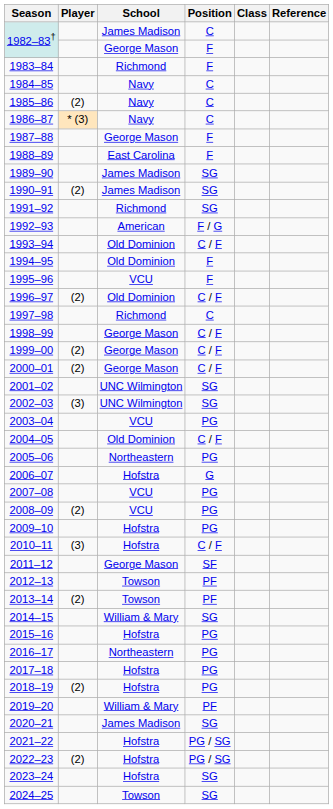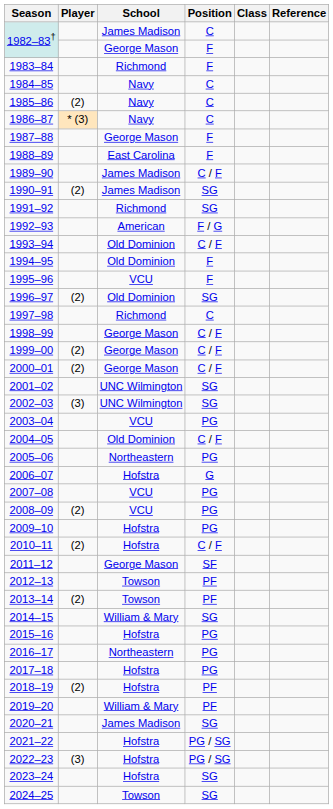 <table class="wikitable sortable">
 <tr>
 <th>Season</th>
 <th>Player</th>
 <th>School</th>
 <th>Position</th>
 <th>Class</th>
 <th class="unsortable">Reference</th>
 </tr>
 <tr align=center>
 <td style="background-color:#CFECEC;" rowspan=2><a href='#'>1982–83</a><sup>†</sup></td>
 <td></td>
 <td><a href='#'>James Madison</a></td>
 <td><a href='#'>C</a></td>
 <td></td>
 <td></td>
 </tr>
 <tr align=center>
 <td></td>
 <td><a href='#'>George Mason</a></td>
 <td><a href='#'>F</a></td>
 <td></td>
 <td></td>
 </tr>
 <tr align=center>
 <td><a href='#'>1983–84</a></td>
 <td></td>
 <td><a href='#'>Richmond</a></td>
 <td><a href='#'>F</a></td>
 <td></td>
 <td></td>
 </tr>
 <tr align=center>
 <td><a href='#'>1984–85</a></td>
 <td></td>
 <td><a href='#'>Navy</a></td>
 <td><a href='#'>C</a></td>
 <td></td>
 <td></td>
 </tr>
 <tr align=center>
 <td><a href='#'>1985–86</a></td>
 <td> (2)</td>
 <td><a href='#'>Navy</a></td>
 <td><a href='#'>C</a></td>
 <td></td>
 <td></td>
 </tr>
 <tr align=center>
 <td><a href='#'>1986–87</a></td>
 <td style="background-color:#FFE6BD">* (3)</td>
 <td><a href='#'>Navy</a></td>
 <td><a href='#'>C</a></td>
 <td></td>
 <td></td>
 </tr>
 <tr align=center>
 <td><a href='#'>1987–88</a></td>
 <td></td>
 <td><a href='#'>George Mason</a></td>
 <td><a href='#'>F</a></td>
 <td></td>
 <td></td>
 </tr>
 <tr align=center>
 <td><a href='#'>1988–89</a></td>
 <td></td>
 <td><a href='#'>East Carolina</a></td>
 <td><a href='#'>F</a></td>
 <td></td>
 <td></td>
 </tr>
 <tr align=center>
 <td><a href='#'>1989–90</a></td>
 <td></td>
 <td><a href='#'>James Madison</a></td>
-<td><a href='#'>SG</a></td>
+<td><a href='#'>C</a> / <a href='#'>F</a></td>
 <td></td>
 <td></td>
 </tr>
 <tr align=center>
 <td><a href='#'>1990–91</a></td>
 <td> (2)</td>
 <td><a href='#'>James Madison</a></td>
 <td><a href='#'>SG</a></td>
 <td></td>
 <td></td>
 </tr>
 <tr align=center>
 <td><a href='#'>1991–92</a></td>
 <td></td>
 <td><a href='#'>Richmond</a></td>
 <td><a href='#'>SG</a></td>
 <td></td>
 <td></td>
 </tr>
 <tr align=center>
 <td><a href='#'>1992–93</a></td>
 <td></td>
 <td><a href='#'>American</a></td>
 <td><a href='#'>F</a> / <a href='#'>G</a></td>
 <td></td>
 <td></td>
 </tr>
 <tr align=center>
 <td><a href='#'>1993–94</a></td>
 <td></td>
 <td><a href='#'>Old Dominion</a></td>
 <td><a href='#'>C</a> / <a href='#'>F</a></td>
 <td></td>
 <td></td>
 </tr>
 <tr align=center>
 <td><a href='#'>1994–95</a></td>
 <td></td>
 <td><a href='#'>Old Dominion</a></td>
 <td><a href='#'>F</a></td>
 <td></td>
 <td></td>
 </tr>
 <tr align=center>
 <td><a href='#'>1995–96</a></td>
 <td></td>
 <td><a href='#'>VCU</a></td>
 <td><a href='#'>F</a></td>
 <td></td>
 <td></td>
 </tr>
 <tr align=center>
 <td><a href='#'>1996–97</a></td>
 <td> (2)</td>
 <td><a href='#'>Old Dominion</a></td>
-<td><a href='#'>C</a> / <a href='#'>F</a></td>
+<td><a href='#'>SG</a></td>
 <td></td>
 <td></td>
 </tr>
 <tr align=center>
 <td><a href='#'>1997–98</a></td>
 <td></td>
 <td><a href='#'>Richmond</a></td>
 <td><a href='#'>C</a></td>
 <td></td>
 <td></td>
 </tr>
 <tr align=center>
 <td><a href='#'>1998–99</a></td>
 <td></td>
 <td><a href='#'>George Mason</a></td>
 <td><a href='#'>C</a> / <a href='#'>F</a></td>
 <td></td>
 <td></td>
 </tr>
 <tr align=center>
 <td><a href='#'>1999–00</a></td>
 <td> (2)</td>
 <td><a href='#'>George Mason</a></td>
 <td><a href='#'>C</a> / <a href='#'>F</a></td>
 <td></td>
 <td></td>
 </tr>
 <tr align=center>
 <td><a href='#'>2000–01</a></td>
 <td> (2)</td>
 <td><a href='#'>George Mason</a></td>
 <td><a href='#'>C</a> / <a href='#'>F</a></td>
 <td></td>
 <td></td>
 </tr>
 <tr align=center>
 <td><a href='#'>2001–02</a></td>
 <td></td>
 <td><a href='#'>UNC Wilmington</a></td>
 <td><a href='#'>SG</a></td>
 <td></td>
 <td></td>
 </tr>
 <tr align=center>
 <td><a href='#'>2002–03</a></td>
 <td> (3)</td>
 <td><a href='#'>UNC Wilmington</a></td>
 <td><a href='#'>SG</a></td>
 <td></td>
 <td></td>
 </tr>
 <tr align=center>
 <td><a href='#'>2003–04</a></td>
 <td></td>
 <td><a href='#'>VCU</a></td>
 <td><a href='#'>PG</a></td>
 <td></td>
 <td></td>
 </tr>
 <tr align=center>
 <td><a href='#'>2004–05</a></td>
 <td></td>
 <td><a href='#'>Old Dominion</a></td>
 <td><a href='#'>C</a> / <a href='#'>F</a></td>
 <td></td>
 <td></td>
 </tr>
 <tr align=center>
 <td><a href='#'>2005–06</a></td>
 <td></td>
 <td><a href='#'>Northeastern</a></td>
 <td><a href='#'>PG</a></td>
 <td></td>
 <td></td>
 </tr>
 <tr align=center>
 <td><a href='#'>2006–07</a></td>
 <td></td>
 <td><a href='#'>Hofstra</a></td>
 <td><a href='#'>G</a></td>
 <td></td>
 <td></td>
 </tr>
 <tr align=center>
 <td><a href='#'>2007–08</a></td>
 <td></td>
 <td><a href='#'>VCU</a></td>
 <td><a href='#'>PG</a></td>
 <td></td>
 <td></td>
 </tr>
 <tr align=center>
 <td><a href='#'>2008–09</a></td>
 <td> (2)</td>
 <td><a href='#'>VCU</a></td>
 <td><a href='#'>PG</a></td>
 <td></td>
 <td></td>
 </tr>
 <tr align=center>
 <td><a href='#'>2009–10</a></td>
 <td></td>
 <td><a href='#'>Hofstra</a></td>
 <td><a href='#'>PG</a></td>
 <td></td>
 <td></td>
 </tr>
 <tr align=center>
 <td><a href='#'>2010–11</a></td>
-<td> (3)</td>
+<td> (2)</td>
 <td><a href='#'>Hofstra</a></td>
 <td><a href='#'>C</a> / <a href='#'>F</a></td>
 <td></td>
 <td></td>
 </tr>
 <tr align=center>
 <td><a href='#'>2011–12</a></td>
 <td></td>
 <td><a href='#'>George Mason</a></td>
 <td><a href='#'>SF</a></td>
 <td></td>
 <td></td>
 </tr>
 <tr align=center>
 <td><a href='#'>2012–13</a></td>
 <td></td>
 <td><a href='#'>Towson</a></td>
 <td><a href='#'>PF</a></td>
 <td></td>
 <td></td>
 </tr>
 <tr align=center>
 <td><a href='#'>2013–14</a></td>
 <td> (2)</td>
 <td><a href='#'>Towson</a></td>
 <td><a href='#'>PF</a></td>
 <td></td>
 <td></td>
 </tr>
 <tr align=center>
 <td><a href='#'>2014–15</a></td>
 <td></td>
 <td><a href='#'>William & Mary</a></td>
 <td><a href='#'>SG</a></td>
 <td></td>
 <td></td>
 </tr>
 <tr align=center>
 <td><a href='#'>2015–16</a></td>
 <td></td>
 <td><a href='#'>Hofstra</a></td>
 <td><a href='#'>PG</a></td>
 <td></td>
 <td></td>
 </tr>
 <tr align=center>
 <td><a href='#'>2016–17</a></td>
 <td></td>
 <td><a href='#'>Northeastern</a></td>
 <td><a href='#'>PG</a></td>
 <td></td>
 <td></td>
 </tr>
 <tr align=center>
 <td><a href='#'>2017–18</a></td>
 <td></td>
 <td><a href='#'>Hofstra</a></td>
 <td><a href='#'>PG</a></td>
 <td></td>
 <td></td>
 </tr>
 <tr align=center>
 <td><a href='#'>2018–19</a></td>
 <td> (2)</td>
 <td><a href='#'>Hofstra</a></td>
-<td><a href='#'>PG</a></td>
+<td><a href='#'>PF</a></td>
 <td></td>
 <td></td>
 </tr>
 <tr align=center>
 <td><a href='#'>2019–20</a></td>
 <td></td>
 <td><a href='#'>William & Mary</a></td>
 <td><a href='#'>PF</a></td>
 <td></td>
 <td></td>
 </tr>
 <tr align=center>
 <td><a href='#'>2020–21</a></td>
 <td></td>
 <td><a href='#'>James Madison</a></td>
 <td><a href='#'>SG</a></td>
 <td></td>
 <td></td>
 </tr>
 <tr align=center>
 <td><a href='#'>2021–22</a></td>
 <td></td>
 <td><a href='#'>Hofstra</a></td>
 <td><a href='#'>PG</a> / <a href='#'>SG</a></td>
 <td></td>
 <td></td>
 </tr>
 <tr align=center>
 <td><a href='#'>2022–23</a></td>
-<td> (2)</td>
+<td> (3)</td>
 <td><a href='#'>Hofstra</a></td>
 <td><a href='#'>PG</a> / <a href='#'>SG</a></td>
 <td></td>
 <td></td>
 </tr>
 <tr align=center>
 <td><a href='#'>2023–24</a></td>
 <td></td>
 <td><a href='#'>Hofstra</a></td>
 <td><a href='#'>SG</a></td>
 <td></td>
 <td></td>
 </tr>
 <tr align=center>
 <td><a href='#'>2024–25</a></td>
 <td></td>
 <td><a href='#'>Towson</a></td>
 <td><a href='#'>SG</a></td>
 <td></td>
 <td></td>
 </tr>
 </table>
